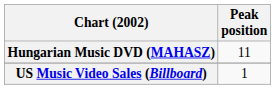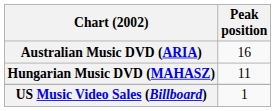 <table class="wikitable sortable plainrowheaders" style="text-align:center">
 <tr>
 <th scope="col">Chart (2002)</th>
 <th scope="col">Peak<br>position</th>
+</tr>
+<tr>
+<th scope="row">Australian Music DVD (<a href='#'>ARIA</a>)</th>
+<td>16</td>
 </tr>
 <tr>
 <th scope="row">Hungarian Music DVD (<a href='#'>MAHASZ</a>)</th>
 <td>11</td>
 </tr>
 <tr>
 </tr>
 <tr>
 </tr>
 <tr>
 <th scope="row">US <a href='#'>Music Video Sales</a> (<em><a href='#'>Billboard</a></em>)</th>
 <td>1</td>
 </tr>
 </table>
